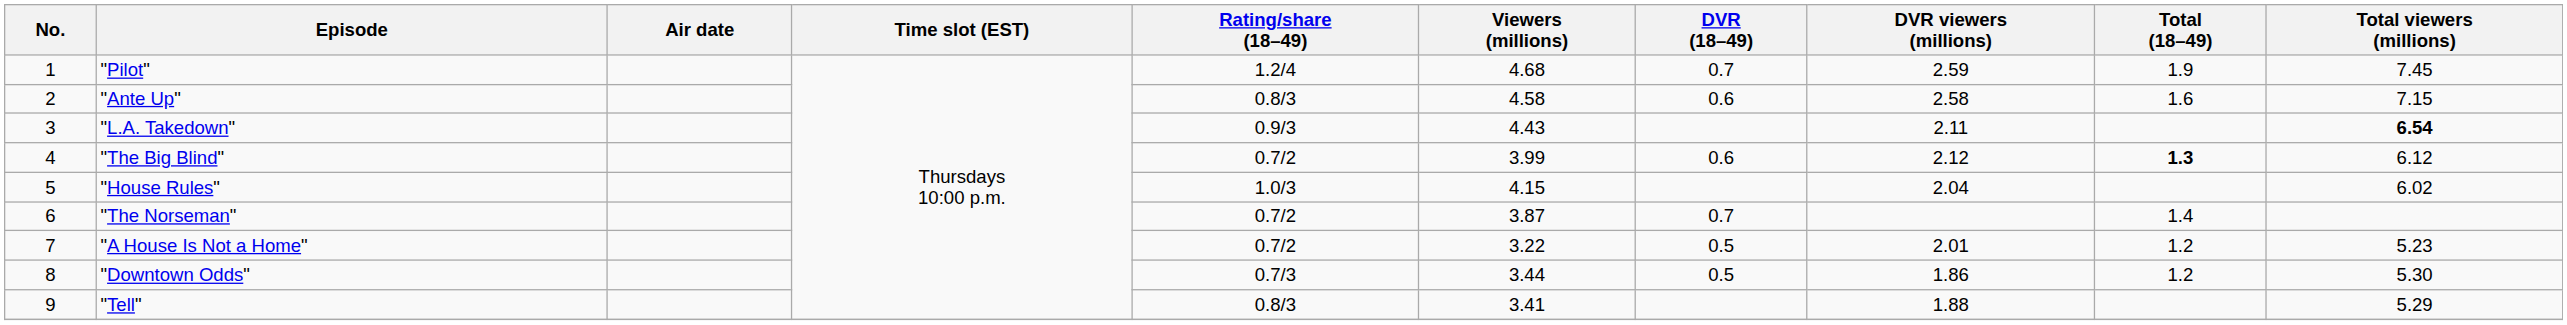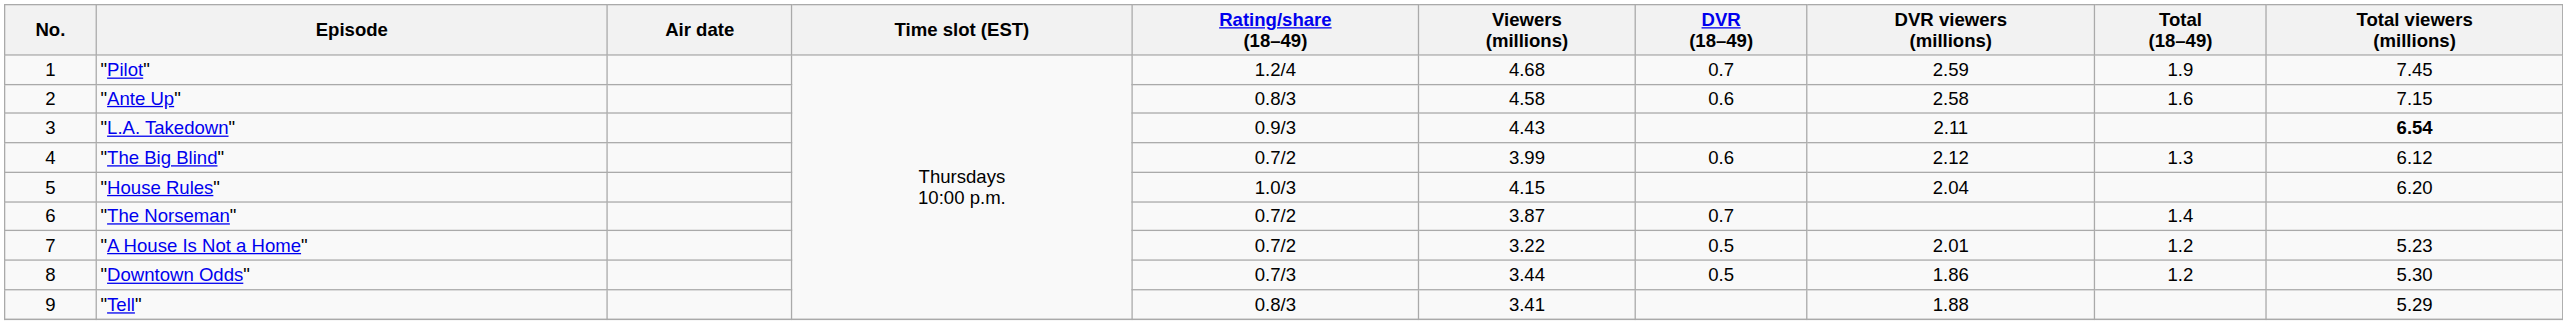 <table class="wikitable" style="font-size:90%; text-align:center; width: 100%; margin-left: auto; margin-right: auto;">
 <tr>
 <th>No.</th>
 <th>Episode</th>
 <th>Air date</th>
 <th>Time slot (EST)</th>
 <th data-sort-type="number"><a href='#'>Rating/share</a><br>(18–49)</th>
 <th data-sort-type="number">Viewers<br>(millions)</th>
 <th data-sort-type="number"><a href='#'>DVR</a><br>(18–49)</th>
 <th data-sort-type="number">DVR viewers<br>(millions)</th>
 <th data-sort-type="number">Total<br>(18–49)</th>
 <th data-sort-type="number">Total viewers<br>(millions)</th>
 </tr>
 <tr>
 <td>1</td>
 <td style="text-align:left;">"<a href='#'>Pilot</a>"</td>
 <td style="text-align:left;"></td>
 <td style="text-align:center" rowspan=9>Thursdays<br>10:00 p.m.</td>
 <td>1.2/4</td>
 <td>4.68</td>
 <td>0.7</td>
 <td>2.59</td>
 <td>1.9</td>
 <td>7.45</td>
 </tr>
 <tr>
 <td>2</td>
 <td style="text-align:left;">"<a href='#'>Ante Up</a>"</td>
 <td style="text-align:left;"></td>
 <td>0.8/3</td>
 <td>4.58</td>
 <td>0.6</td>
 <td>2.58</td>
 <td>1.6</td>
 <td>7.15</td>
 </tr>
 <tr>
 <td>3</td>
 <td style="text-align:left;">"<a href='#'>L.A. Takedown</a>"</td>
 <td style="text-align:left;"></td>
 <td>0.9/3</td>
 <td>4.43</td>
 <td></td>
 <td>2.11</td>
 <td></td>
 <td><strong>6.54</strong></td>
 </tr>
 <tr>
 <td>4</td>
 <td style="text-align:left;">"<a href='#'>The Big Blind</a>"</td>
 <td style="text-align:left;"></td>
 <td>0.7/2</td>
 <td>3.99</td>
 <td>0.6</td>
 <td>2.12</td>
-<td><strong>1.3</strong></td>
+<td>1.3</td>
 <td>6.12</td>
 </tr>
 <tr>
 <td>5</td>
 <td style="text-align:left;">"<a href='#'>House Rules</a>"</td>
 <td style="text-align:left;"></td>
 <td>1.0/3</td>
 <td>4.15</td>
 <td></td>
 <td>2.04</td>
 <td></td>
-<td>6.02</td>
+<td>6.20</td>
 </tr>
 <tr>
 <td>6</td>
 <td style="text-align:left;">"<a href='#'>The Norseman</a>"</td>
 <td style="text-align:left;"></td>
 <td>0.7/2</td>
 <td>3.87</td>
 <td>0.7</td>
 <td></td>
 <td>1.4</td>
 <td></td>
 </tr>
 <tr>
 <td>7</td>
 <td style="text-align:left;">"<a href='#'>A House Is Not a Home</a>"</td>
 <td style="text-align:left;"></td>
 <td>0.7/2</td>
 <td>3.22</td>
 <td>0.5</td>
 <td>2.01</td>
 <td>1.2</td>
 <td>5.23</td>
 </tr>
 <tr>
 <td>8</td>
 <td style="text-align:left;">"<a href='#'>Downtown Odds</a>"</td>
 <td style="text-align:left;"></td>
 <td>0.7/3</td>
 <td>3.44</td>
 <td>0.5</td>
 <td>1.86</td>
 <td>1.2</td>
 <td>5.30</td>
 </tr>
 <tr>
 <td>9</td>
 <td style="text-align:left;">"<a href='#'>Tell</a>"</td>
 <td style="text-align:left;"></td>
 <td>0.8/3</td>
 <td>3.41</td>
 <td></td>
 <td>1.88</td>
 <td></td>
 <td>5.29</td>
 </tr>
 <tr>
 </tr>
 </table>
